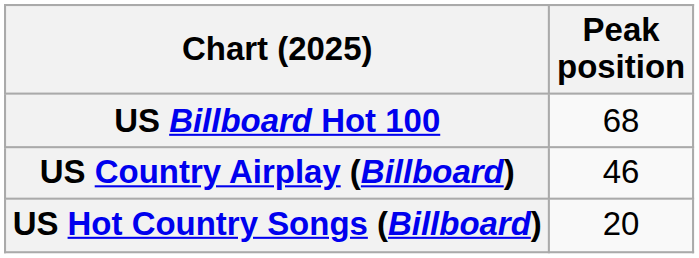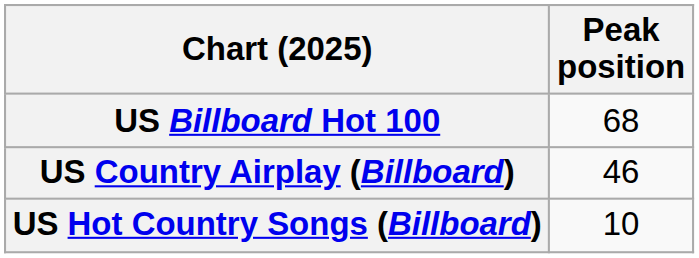 <table class="wikitable sortable plainrowheaders" style="text-align:center">
 <tr>
 <th scope="col">Chart (2025)</th>
 <th scope="col">Peak<br>position</th>
 </tr>
 <tr>
 <th scope="row">US <a href='#'><em>Billboard</em> Hot 100</a></th>
 <td>68</td>
 </tr>
 <tr>
 <th scope="row">US <a href='#'>Country Airplay</a> (<em><a href='#'>Billboard</a></em>)</th>
 <td>46</td>
 </tr>
 <tr>
 <th scope="row">US <a href='#'>Hot Country Songs</a> (<em><a href='#'>Billboard</a></em>)</th>
-<td>20</td>
+<td>10</td>
 </tr>
 </table>
